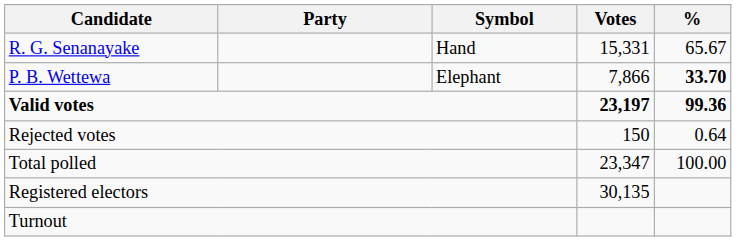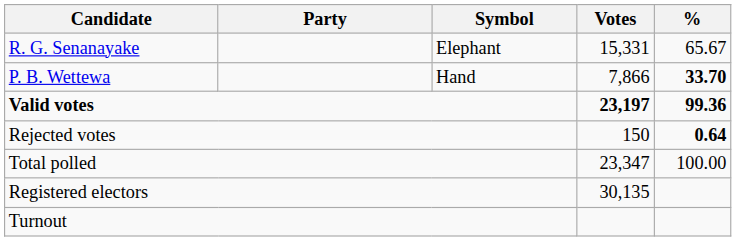 <table class="wikitable" border="1" style="text-align:right;">
 <tr>
 <th align=left width="180">Candidate</th>
 <th align=left width="180">Party</th>
 <th align=left width="120">Symbol</th>
 <th align=left width="60">Votes</th>
 <th align=left width="60">%</th>
 </tr>
 <tr>
 <td align=left><a href='#'>R. G. Senanayake</a></td>
 <td align=left></td>
-<td align=left>Hand</td>
+<td align=left>Elephant</td>
 <td>15,331</td>
 <td>65.67</td>
 </tr>
 <tr>
 <td align=left><a href='#'>P. B. Wettewa</a></td>
 <td align=left></td>
-<td align=left>Elephant</td>
+<td align=left>Hand</td>
 <td>7,866</td>
 <td><strong>33.70</strong></td>
 </tr>
 <tr>
 <td align=left colspan=3><strong>Valid votes</strong></td>
 <td><strong>23,197 </strong></td>
 <td><strong>99.36</strong></td>
 </tr>
 <tr>
 <td align=left colspan=3>Rejected votes</td>
 <td>150</td>
-<td>0.64</td>
+<td><strong>0.64</strong></td>
 </tr>
 <tr>
 <td align=left colspan=3>Total polled</td>
 <td>23,347</td>
 <td>100.00</td>
 </tr>
 <tr>
 <td align=left colspan=3>Registered electors</td>
 <td>30,135</td>
 <td></td>
 </tr>
 <tr>
 <td align=left colspan=3>Turnout</td>
 <td></td>
 </tr>
 </table>
